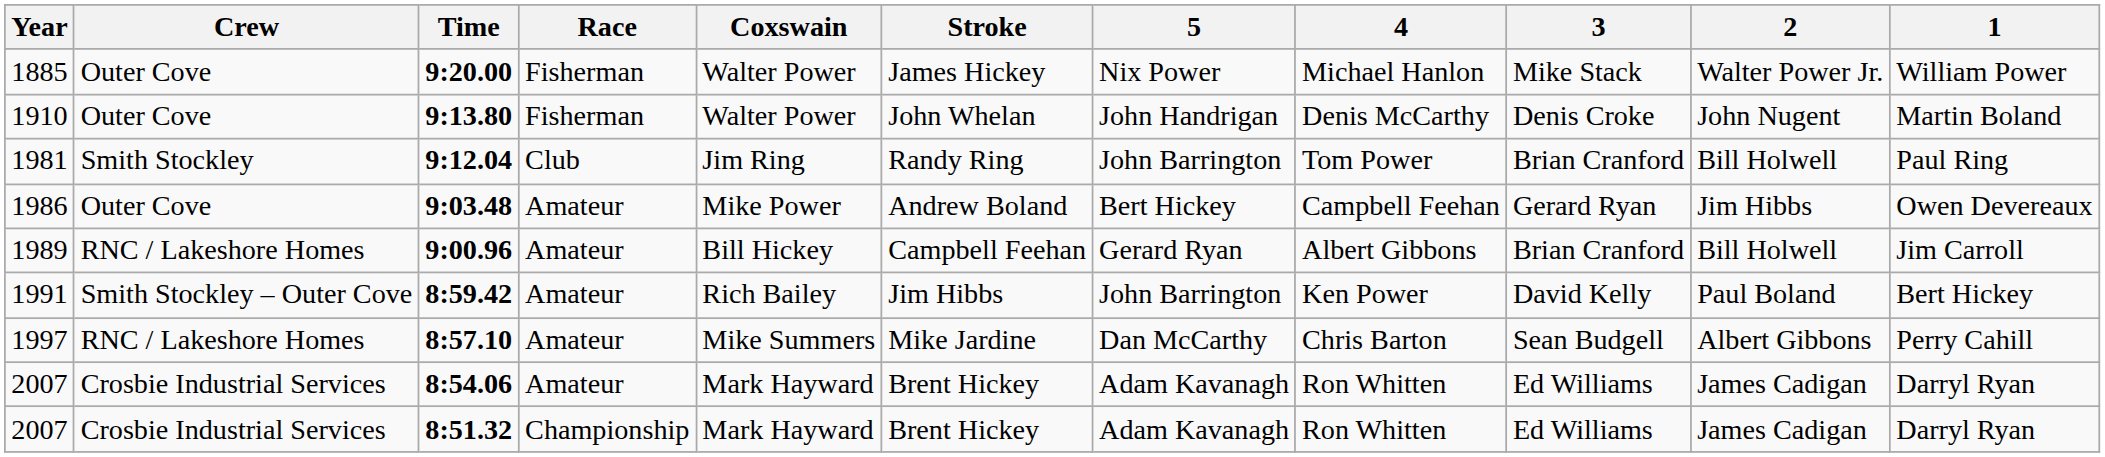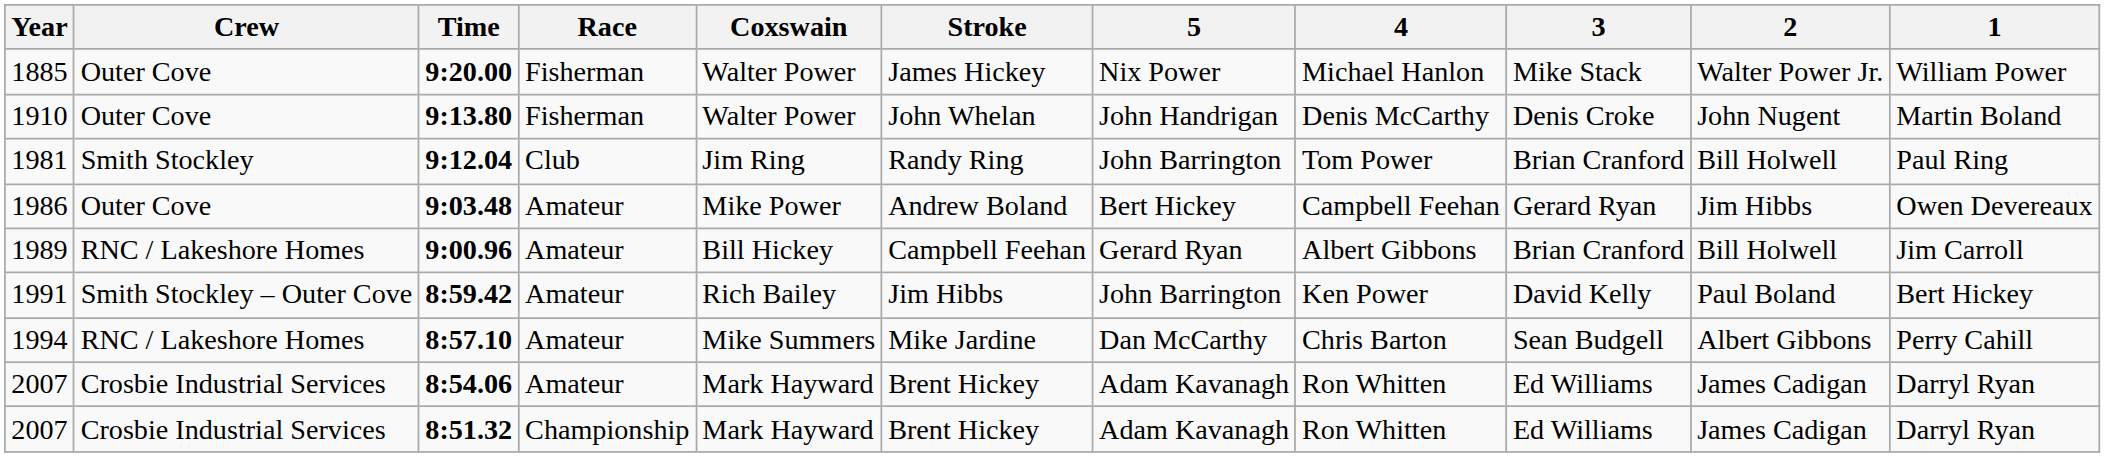 <table class="wikitable">
 <tr>
 <th><strong>Year</strong></th>
 <th><strong>Crew</strong></th>
 <th><strong>Time</strong></th>
 <th><strong>Race</strong></th>
 <th><strong>Coxswain</strong></th>
 <th><strong>Stroke</strong></th>
 <th><strong>5</strong></th>
 <th><strong>4</strong></th>
 <th><strong>3</strong></th>
 <th><strong>2</strong></th>
 <th><strong>1</strong></th>
 </tr>
 <tr>
 <td>1885</td>
 <td>Outer Cove</td>
 <td><strong>9:20.00</strong></td>
 <td>Fisherman</td>
 <td>Walter Power</td>
 <td>James Hickey</td>
 <td>Nix Power</td>
 <td>Michael Hanlon</td>
 <td>Mike Stack</td>
 <td>Walter Power Jr.</td>
 <td>William Power</td>
 </tr>
 <tr>
 <td>1910</td>
 <td>Outer Cove</td>
 <td><strong>9:13.80</strong></td>
 <td>Fisherman</td>
 <td>Walter Power</td>
 <td>John Whelan</td>
 <td>John Handrigan</td>
 <td>Denis McCarthy</td>
 <td>Denis Croke</td>
 <td>John Nugent</td>
 <td>Martin Boland</td>
 </tr>
 <tr>
 <td>1981</td>
 <td>Smith Stockley</td>
 <td><strong>9:12.04</strong></td>
 <td>Club</td>
 <td>Jim Ring</td>
 <td>Randy Ring</td>
 <td>John Barrington</td>
 <td>Tom Power</td>
 <td>Brian Cranford</td>
 <td>Bill Holwell</td>
 <td>Paul Ring</td>
 </tr>
 <tr>
 <td>1986</td>
 <td>Outer Cove</td>
 <td><strong>9:03.48</strong></td>
 <td>Amateur</td>
 <td>Mike Power</td>
 <td>Andrew Boland</td>
 <td>Bert Hickey</td>
 <td>Campbell Feehan</td>
 <td>Gerard Ryan</td>
 <td>Jim Hibbs</td>
 <td>Owen Devereaux</td>
 </tr>
 <tr>
 <td>1989</td>
 <td>RNC / Lakeshore Homes</td>
 <td><strong>9:00.96</strong></td>
 <td>Amateur</td>
 <td>Bill Hickey</td>
 <td>Campbell Feehan</td>
 <td>Gerard Ryan</td>
 <td>Albert Gibbons</td>
 <td>Brian Cranford</td>
 <td>Bill Holwell</td>
 <td>Jim Carroll</td>
 </tr>
 <tr>
 <td>1991</td>
 <td>Smith Stockley – Outer Cove</td>
 <td><strong>8:59.42</strong></td>
 <td>Amateur</td>
 <td>Rich Bailey</td>
 <td>Jim Hibbs</td>
 <td>John Barrington</td>
 <td>Ken Power</td>
 <td>David Kelly</td>
 <td>Paul Boland</td>
 <td>Bert Hickey</td>
 </tr>
 <tr>
-<td>1997</td>
+<td>1994</td>
 <td>RNC / Lakeshore Homes</td>
 <td><strong>8:57.10</strong></td>
 <td>Amateur</td>
 <td>Mike Summers</td>
 <td>Mike Jardine</td>
 <td>Dan McCarthy</td>
 <td>Chris Barton</td>
 <td>Sean Budgell</td>
 <td>Albert Gibbons</td>
 <td>Perry Cahill</td>
 </tr>
 <tr>
 <td>2007</td>
 <td>Crosbie Industrial Services</td>
 <td><strong>8:54.06</strong></td>
 <td>Amateur</td>
 <td>Mark Hayward</td>
 <td>Brent Hickey</td>
 <td>Adam Kavanagh</td>
 <td>Ron Whitten</td>
 <td>Ed Williams</td>
 <td>James Cadigan</td>
 <td>Darryl Ryan</td>
 </tr>
 <tr>
 <td>2007</td>
 <td>Crosbie Industrial Services</td>
 <td><strong>8:51.32</strong></td>
 <td>Championship</td>
 <td>Mark Hayward</td>
 <td>Brent Hickey</td>
 <td>Adam Kavanagh</td>
 <td>Ron Whitten</td>
 <td>Ed Williams</td>
 <td>James Cadigan</td>
 <td>Darryl Ryan</td>
 </tr>
 </table>
